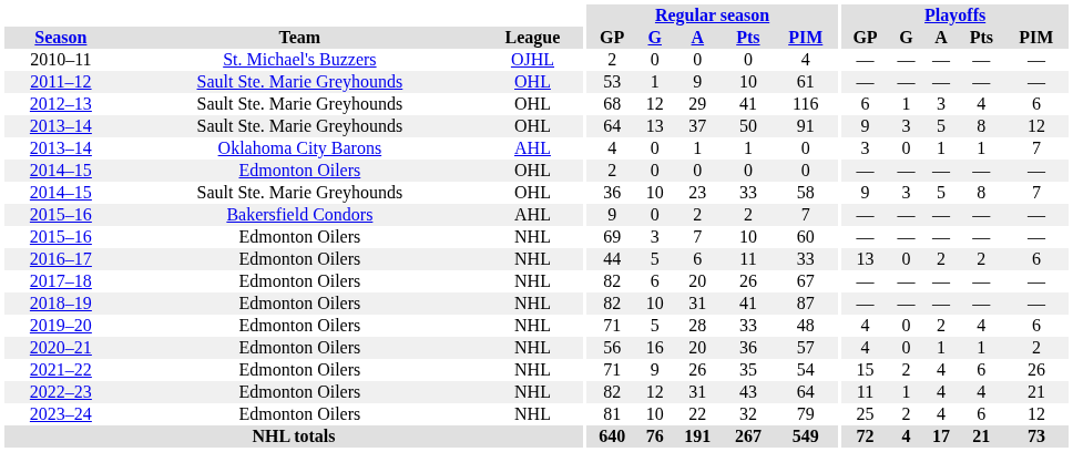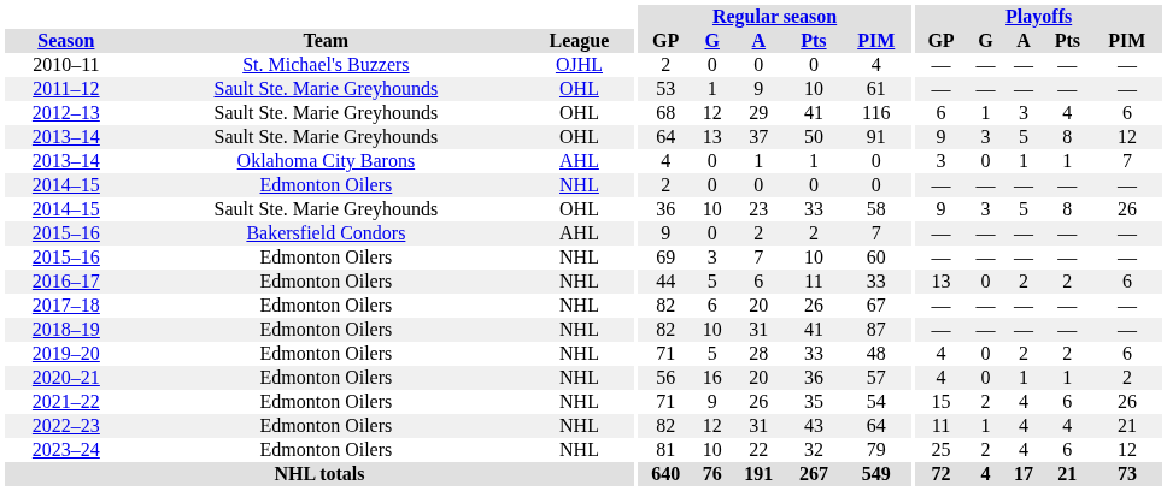 <table border="0" cellpadding="1" cellspacing="0" style="text-align:center; width:60em">
 <tr bgcolor="#e0e0e0">
 <th colspan="3" bgcolor="#ffffff"></th>
 <th rowspan="99" bgcolor="#ffffff"></th>
 <th colspan="5"><a href='#'>Regular season</a></th>
 <th rowspan="99" bgcolor="#ffffff"></th>
 <th colspan="5"><a href='#'>Playoffs</a></th>
 </tr>
 <tr bgcolor="#e0e0e0">
 <th><a href='#'>Season</a></th>
 <th>Team</th>
 <th>League</th>
 <th>GP</th>
 <th><a href='#'>G</a></th>
 <th><a href='#'>A</a></th>
 <th><a href='#'>Pts</a></th>
 <th><a href='#'>PIM</a></th>
 <th>GP</th>
 <th>G</th>
 <th>A</th>
 <th>Pts</th>
 <th>PIM</th>
 </tr>
 <tr>
 <td>2010–11</td>
 <td><a href='#'>St. Michael's Buzzers</a></td>
 <td><a href='#'>OJHL</a></td>
 <td>2</td>
 <td>0</td>
 <td>0</td>
 <td>0</td>
 <td>4</td>
 <td>—</td>
 <td>—</td>
 <td>—</td>
 <td>—</td>
 <td>—</td>
 </tr>
 <tr bgcolor="#f0f0f0">
 <td><a href='#'>2011–12</a></td>
 <td><a href='#'>Sault Ste. Marie Greyhounds</a></td>
 <td><a href='#'>OHL</a></td>
 <td>53</td>
 <td>1</td>
 <td>9</td>
 <td>10</td>
 <td>61</td>
 <td>—</td>
 <td>—</td>
 <td>—</td>
 <td>—</td>
 <td>—</td>
 </tr>
 <tr>
 <td><a href='#'>2012–13</a></td>
 <td>Sault Ste. Marie Greyhounds</td>
 <td>OHL</td>
 <td>68</td>
 <td>12</td>
 <td>29</td>
 <td>41</td>
 <td>116</td>
 <td>6</td>
 <td>1</td>
 <td>3</td>
 <td>4</td>
 <td>6</td>
 </tr>
 <tr bgcolor="#f0f0f0">
 <td><a href='#'>2013–14</a></td>
 <td>Sault Ste. Marie Greyhounds</td>
 <td>OHL</td>
 <td>64</td>
 <td>13</td>
 <td>37</td>
 <td>50</td>
 <td>91</td>
 <td>9</td>
 <td>3</td>
 <td>5</td>
 <td>8</td>
 <td>12</td>
 </tr>
 <tr>
 <td><a href='#'>2013–14</a></td>
 <td><a href='#'>Oklahoma City Barons</a></td>
 <td><a href='#'>AHL</a></td>
 <td>4</td>
 <td>0</td>
 <td>1</td>
 <td>1</td>
 <td>0</td>
 <td>3</td>
 <td>0</td>
 <td>1</td>
 <td>1</td>
 <td>7</td>
 </tr>
 <tr bgcolor="#f0f0f0">
 <td><a href='#'>2014–15</a></td>
 <td><a href='#'>Edmonton Oilers</a></td>
-<td>OHL</td>
+<td><a href='#'>NHL</a></td>
 <td>2</td>
 <td>0</td>
 <td>0</td>
 <td>0</td>
 <td>0</td>
 <td>—</td>
 <td>—</td>
 <td>—</td>
 <td>—</td>
 <td>—</td>
 </tr>
 <tr>
 <td><a href='#'>2014–15</a></td>
 <td>Sault Ste. Marie Greyhounds</td>
 <td>OHL</td>
 <td>36</td>
 <td>10</td>
 <td>23</td>
 <td>33</td>
 <td>58</td>
 <td>9</td>
 <td>3</td>
 <td>5</td>
 <td>8</td>
-<td>7</td>
+<td>26</td>
 </tr>
 <tr bgcolor="#f0f0f0">
 <td><a href='#'>2015–16</a></td>
 <td><a href='#'>Bakersfield Condors</a></td>
 <td>AHL</td>
 <td>9</td>
 <td>0</td>
 <td>2</td>
 <td>2</td>
 <td>7</td>
 <td>—</td>
 <td>—</td>
 <td>—</td>
 <td>—</td>
 <td>—</td>
 </tr>
 <tr>
 <td><a href='#'>2015–16</a></td>
 <td>Edmonton Oilers</td>
 <td>NHL</td>
 <td>69</td>
 <td>3</td>
 <td>7</td>
 <td>10</td>
 <td>60</td>
 <td>—</td>
 <td>—</td>
 <td>—</td>
 <td>—</td>
 <td>—</td>
 </tr>
 <tr bgcolor="#f0f0f0">
 <td><a href='#'>2016–17</a></td>
 <td>Edmonton Oilers</td>
 <td>NHL</td>
 <td>44</td>
 <td>5</td>
 <td>6</td>
 <td>11</td>
 <td>33</td>
 <td>13</td>
 <td>0</td>
 <td>2</td>
 <td>2</td>
 <td>6</td>
 </tr>
 <tr>
 <td><a href='#'>2017–18</a></td>
 <td>Edmonton Oilers</td>
 <td>NHL</td>
 <td>82</td>
 <td>6</td>
 <td>20</td>
 <td>26</td>
 <td>67</td>
 <td>—</td>
 <td>—</td>
 <td>—</td>
 <td>—</td>
 <td>—</td>
 </tr>
 <tr bgcolor="#f0f0f0">
 <td><a href='#'>2018–19</a></td>
 <td>Edmonton Oilers</td>
 <td>NHL</td>
 <td>82</td>
 <td>10</td>
 <td>31</td>
 <td>41</td>
 <td>87</td>
 <td>—</td>
 <td>—</td>
 <td>—</td>
 <td>—</td>
 <td>—</td>
 </tr>
 <tr>
 <td><a href='#'>2019–20</a></td>
 <td>Edmonton Oilers</td>
 <td>NHL</td>
 <td>71</td>
 <td>5</td>
 <td>28</td>
 <td>33</td>
 <td>48</td>
 <td>4</td>
 <td>0</td>
 <td>2</td>
-<td>4</td>
+<td>2</td>
 <td>6</td>
 </tr>
 <tr bgcolor="#f0f0f0">
 <td><a href='#'>2020–21</a></td>
 <td>Edmonton Oilers</td>
 <td>NHL</td>
 <td>56</td>
 <td>16</td>
 <td>20</td>
 <td>36</td>
 <td>57</td>
 <td>4</td>
 <td>0</td>
 <td>1</td>
 <td>1</td>
 <td>2</td>
 </tr>
 <tr>
 <td><a href='#'>2021–22</a></td>
 <td>Edmonton Oilers</td>
 <td>NHL</td>
 <td>71</td>
 <td>9</td>
 <td>26</td>
 <td>35</td>
 <td>54</td>
 <td>15</td>
 <td>2</td>
 <td>4</td>
 <td>6</td>
 <td>26</td>
 </tr>
 <tr bgcolor="#f0f0f0">
 <td><a href='#'>2022–23</a></td>
 <td>Edmonton Oilers</td>
 <td>NHL</td>
 <td>82</td>
 <td>12</td>
 <td>31</td>
 <td>43</td>
 <td>64</td>
 <td>11</td>
 <td>1</td>
 <td>4</td>
 <td>4</td>
 <td>21</td>
 </tr>
 <tr>
 <td><a href='#'>2023–24</a></td>
 <td>Edmonton Oilers</td>
 <td>NHL</td>
 <td>81</td>
 <td>10</td>
 <td>22</td>
 <td>32</td>
 <td>79</td>
 <td>25</td>
 <td>2</td>
 <td>4</td>
 <td>6</td>
 <td>12</td>
 </tr>
 <tr bgcolor="#e0e0e0">
 <th colspan="3">NHL totals</th>
 <th>640</th>
 <th>76</th>
 <th>191</th>
 <th>267</th>
 <th>549</th>
 <th>72</th>
 <th>4</th>
 <th>17</th>
 <th>21</th>
 <th>73</th>
 </tr>
 </table>
